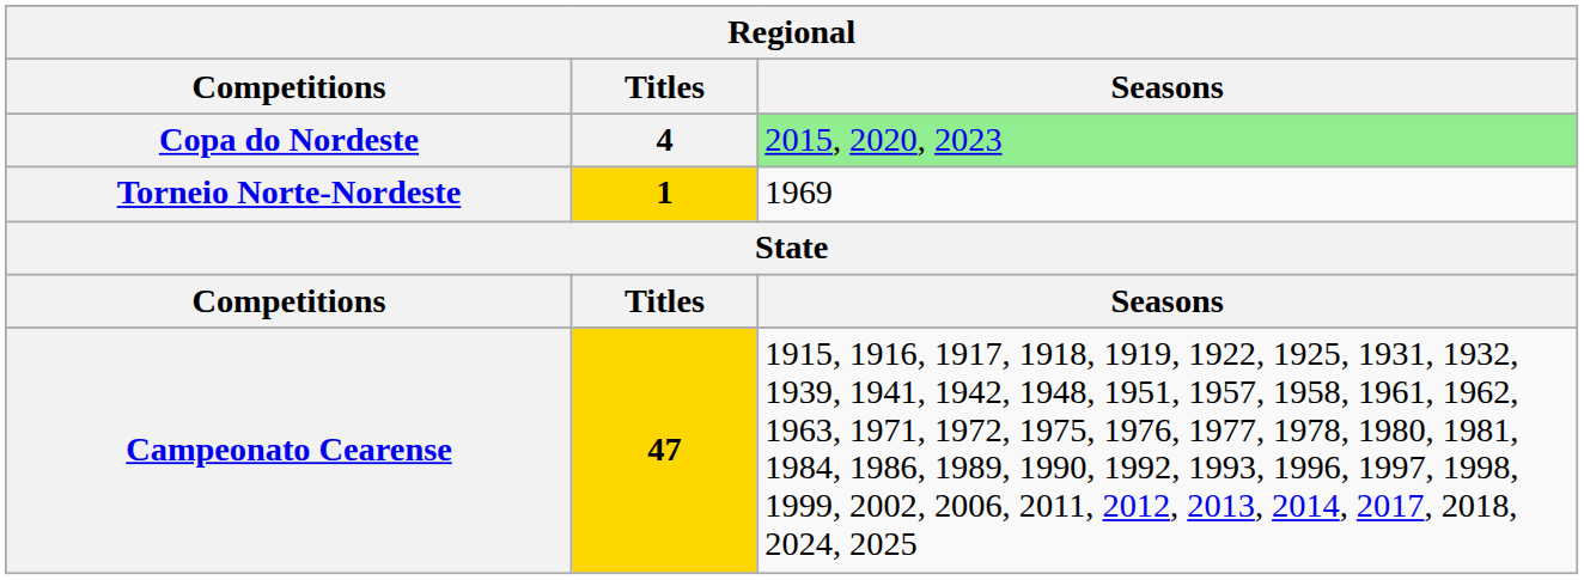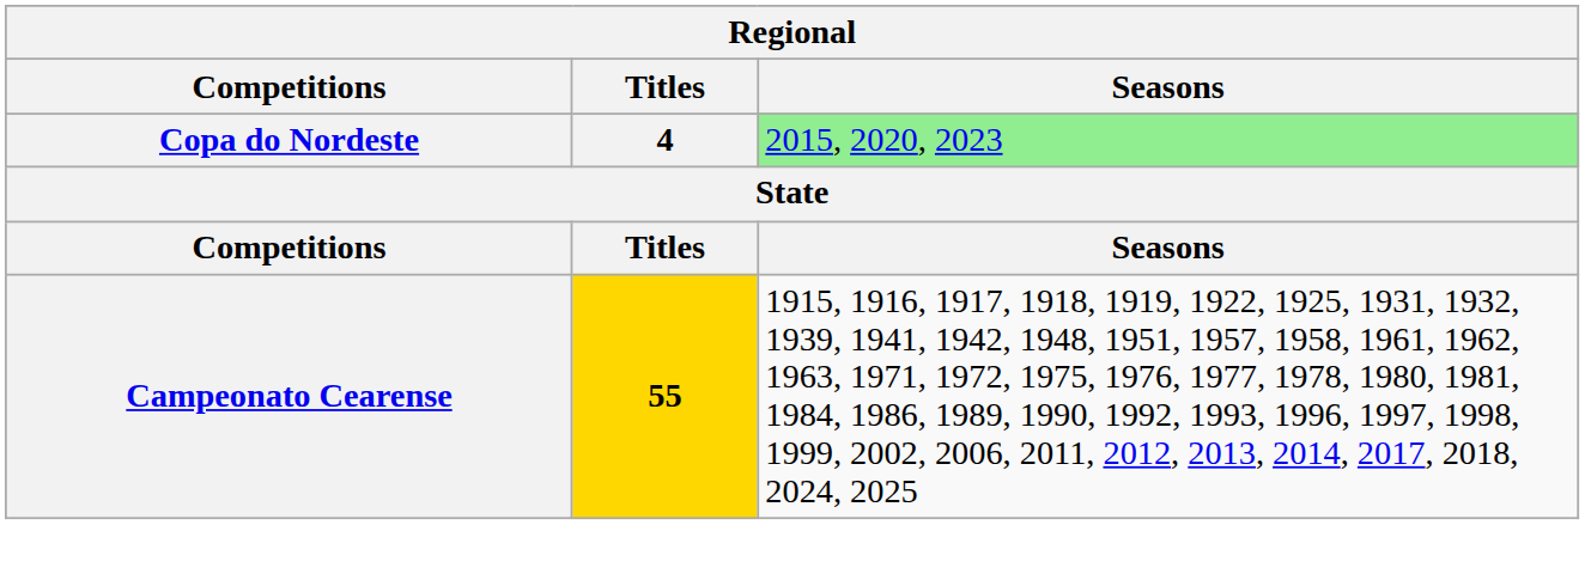 <table class="wikitable">
 <tr>
 <th colspan="3">Regional</th>
 </tr>
 <tr>
 <th style="width:260px">Competitions</th>
 <th style="width:80px">Titles</th>
 <th style="width:380px">Seasons</th>
 </tr>
 <tr>
 <th><a href='#'>Copa do Nordeste</a></th>
 <th style="text-align:center"><strong>4</strong></th>
 <td align="left" style="background: lightgreen;"><a href='#'>2015</a>, <a href='#'>2020</a>, <a href='#'>2023</a></td>
 </tr>
 <tr>
-<th><a href='#'>Torneio Norte-Nordeste</a></th>
-<td bgcolor="gold" style="text-align:center"><strong>1</strong></td>
-<td align="left">1969</td>
-</tr>
-<tr>
 <th colspan="3">State</th>
 </tr>
 <tr>
 <th>Competitions</th>
 <th>Titles</th>
 <th>Seasons</th>
 </tr>
 <tr>
 <th style="text-align:center"><a href='#'>Campeonato Cearense</a></th>
-<td bgcolor="gold" style="text-align:center"><strong>47</strong></td>
+<td bgcolor="gold" style="text-align:center"><strong>55</strong></td>
 <td align="left">1915, 1916, 1917, 1918, 1919, 1922, 1925, 1931, 1932, 1939, 1941, 1942, 1948, 1951, 1957, 1958, 1961, 1962, 1963, 1971, 1972, 1975, 1976, 1977, 1978, 1980, 1981, 1984, 1986, 1989, 1990, 1992, 1993, 1996, 1997, 1998, 1999, 2002, 2006, 2011, <a href='#'>2012</a>, <a href='#'>2013</a>, <a href='#'>2014</a>, <a href='#'>2017</a>, 2018, 2024, 2025</td>
 </tr>
 </table>
